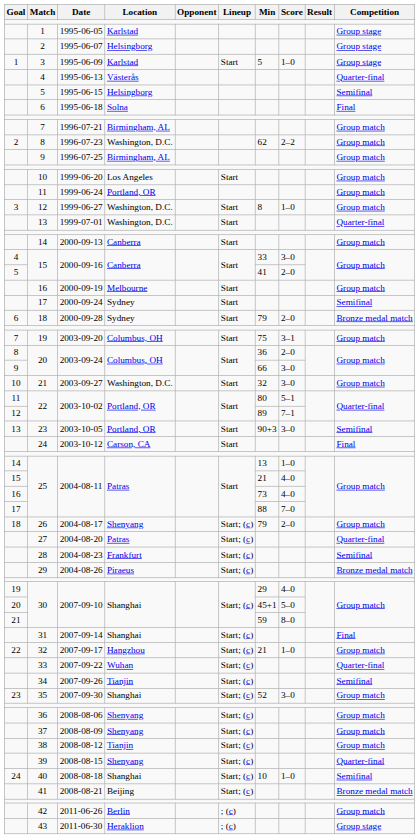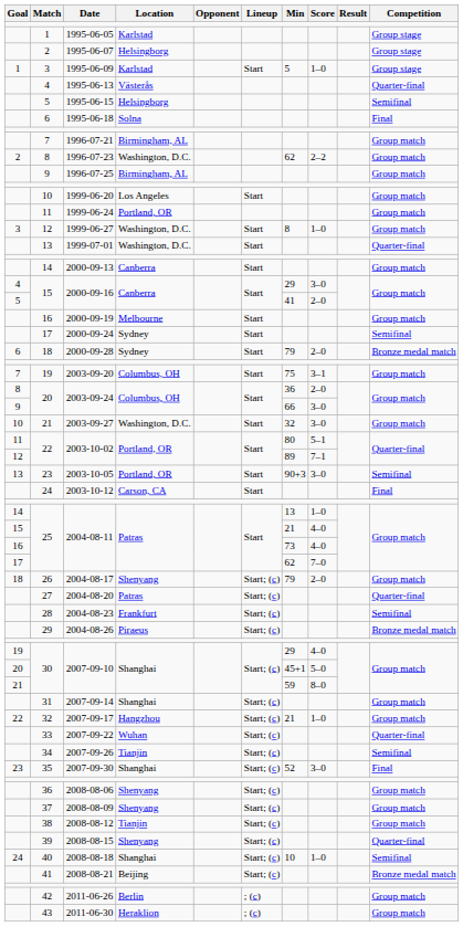 <table class="wikitable collapsible" style="font-size:90%">
 <tr>
 <th>Goal</th>
 <th>Match</th>
 <th>Date</th>
 <th>Location</th>
 <th>Opponent</th>
 <th>Lineup</th>
 <th>Min</th>
 <th>Score</th>
 <th>Result</th>
 <th>Competition</th>
 </tr>
 <tr>
 <td colspan=10 ></td>
 </tr>
 <tr>
 <td></td>
 <td align="center">1</td>
 <td>1995-06-05</td>
 <td><a href='#'>Karlstad</a></td>
 <td></td>
 <td></td>
 <td></td>
 <td></td>
 <td></td>
 <td><a href='#'>Group stage</a></td>
 </tr>
 <tr>
 <td></td>
 <td align="center">2</td>
 <td>1995-06-07</td>
 <td><a href='#'>Helsingborg</a></td>
 <td></td>
 <td></td>
 <td></td>
 <td></td>
 <td></td>
 <td><a href='#'>Group stage</a></td>
 </tr>
 <tr>
 <td align="center">1</td>
 <td align="center">3</td>
 <td>1995-06-09</td>
 <td><a href='#'>Karlstad</a></td>
 <td></td>
 <td>Start</td>
 <td>5</td>
 <td>1–0</td>
 <td></td>
 <td><a href='#'>Group stage</a></td>
 </tr>
 <tr>
 <td></td>
 <td align="center">4</td>
 <td>1995-06-13</td>
 <td><a href='#'>Västerås</a></td>
 <td></td>
 <td></td>
 <td></td>
 <td></td>
 <td></td>
 <td><a href='#'>Quarter-final</a></td>
 </tr>
 <tr>
 <td></td>
 <td align="center">5</td>
 <td>1995-06-15</td>
 <td><a href='#'>Helsingborg</a></td>
 <td></td>
 <td></td>
 <td></td>
 <td></td>
 <td></td>
 <td><a href='#'>Semifinal</a></td>
 </tr>
 <tr>
 <td></td>
 <td align="center">6</td>
 <td>1995-06-18</td>
 <td><a href='#'>Solna</a></td>
 <td></td>
 <td></td>
 <td></td>
 <td></td>
 <td></td>
 <td><a href='#'>Final</a></td>
 </tr>
 <tr>
 <td colspan=10 ></td>
 </tr>
 <tr>
 <td></td>
 <td align="center">7</td>
 <td>1996-07-21</td>
 <td><a href='#'>Birmingham, AL</a></td>
 <td></td>
 <td></td>
 <td></td>
 <td></td>
 <td></td>
 <td><a href='#'>Group match</a></td>
 </tr>
 <tr>
 <td align="center">2</td>
 <td align="center">8</td>
 <td>1996-07-23</td>
 <td>Washington, D.C.</td>
 <td></td>
 <td></td>
 <td>62</td>
 <td>2–2</td>
 <td></td>
 <td><a href='#'>Group match</a></td>
 </tr>
 <tr>
 <td></td>
 <td align="center">9</td>
 <td>1996-07-25</td>
 <td><a href='#'>Birmingham, AL</a></td>
 <td></td>
 <td></td>
 <td></td>
 <td></td>
 <td></td>
 <td><a href='#'>Group match</a></td>
 </tr>
 <tr>
 <td colspan=10 ></td>
 </tr>
 <tr>
 <td></td>
 <td align="center">10</td>
 <td>1999-06-20</td>
 <td>Los Angeles</td>
 <td></td>
 <td>Start</td>
 <td></td>
 <td></td>
 <td></td>
 <td><a href='#'>Group match</a></td>
 </tr>
 <tr>
 <td></td>
 <td align="center">11</td>
 <td>1999-06-24</td>
 <td><a href='#'>Portland, OR</a></td>
 <td></td>
 <td></td>
 <td></td>
 <td></td>
 <td></td>
 <td><a href='#'>Group match</a></td>
 </tr>
 <tr>
 <td align="center">3</td>
 <td align="center">12</td>
 <td>1999-06-27</td>
 <td>Washington, D.C.</td>
 <td></td>
 <td>Start</td>
 <td>8</td>
 <td>1–0</td>
 <td></td>
 <td><a href='#'>Group match</a></td>
 </tr>
 <tr>
 <td></td>
 <td align="center">13</td>
 <td>1999-07-01</td>
 <td>Washington, D.C.</td>
 <td></td>
 <td>Start</td>
 <td></td>
 <td></td>
 <td></td>
 <td><a href='#'>Quarter-final</a></td>
 </tr>
 <tr>
 <td colspan=10 ></td>
 </tr>
 <tr>
 <td></td>
 <td align="center">14</td>
 <td>2000-09-13</td>
 <td><a href='#'>Canberra</a></td>
 <td></td>
 <td>Start</td>
 <td></td>
 <td></td>
 <td></td>
 <td><a href='#'>Group match</a></td>
 </tr>
 <tr>
 <td align="center">4</td>
 <td rowspan=2 align="center">15</td>
 <td rowspan=2>2000-09-16</td>
 <td rowspan=2><a href='#'>Canberra</a></td>
 <td rowspan=2></td>
 <td rowspan=2>Start</td>
-<td>33</td>
+<td>29</td>
 <td>3–0</td>
 <td rowspan=2></td>
 <td rowspan=2 ><a href='#'>Group match</a></td>
 </tr>
 <tr>
 <td align="center">5</td>
 <td>41</td>
 <td>2–0</td>
 </tr>
 <tr>
 <td></td>
 <td align="center">16</td>
 <td>2000-09-19</td>
 <td><a href='#'>Melbourne</a></td>
 <td></td>
 <td>Start</td>
 <td></td>
 <td></td>
 <td></td>
 <td><a href='#'>Group match</a></td>
 </tr>
 <tr>
 <td></td>
 <td align="center">17</td>
 <td>2000-09-24</td>
 <td>Sydney</td>
 <td></td>
 <td>Start</td>
 <td></td>
 <td></td>
 <td></td>
 <td><a href='#'>Semifinal</a></td>
 </tr>
 <tr>
 <td align="center">6</td>
 <td align="center">18</td>
 <td>2000-09-28</td>
 <td>Sydney</td>
 <td></td>
 <td>Start</td>
 <td>79</td>
 <td>2–0</td>
 <td></td>
 <td><a href='#'>Bronze medal match</a></td>
 </tr>
 <tr>
 <td colspan=10 ></td>
 </tr>
 <tr>
 <td align="center">7</td>
 <td align="center">19</td>
 <td>2003-09-20</td>
 <td><a href='#'>Columbus, OH</a></td>
 <td></td>
 <td>Start</td>
 <td>75</td>
 <td>3–1</td>
 <td></td>
 <td><a href='#'>Group match</a></td>
 </tr>
 <tr>
 <td align="center">8</td>
 <td rowspan=2 align="center">20</td>
 <td rowspan=2>2003-09-24</td>
 <td rowspan=2><a href='#'>Columbus, OH</a></td>
 <td rowspan=2></td>
 <td rowspan=2>Start</td>
 <td>36</td>
 <td>2–0</td>
 <td rowspan=2></td>
 <td rowspan=2 ><a href='#'>Group match</a></td>
 </tr>
 <tr>
 <td align="center">9</td>
 <td>66</td>
 <td>3–0</td>
 </tr>
 <tr>
 <td align="center">10</td>
 <td align="center">21</td>
 <td>2003-09-27</td>
 <td>Washington, D.C.</td>
 <td></td>
 <td>Start</td>
 <td>32</td>
 <td>3–0</td>
 <td></td>
 <td><a href='#'>Group match</a></td>
 </tr>
 <tr>
 <td align="center">11</td>
 <td rowspan=2 align="center">22</td>
 <td rowspan=2>2003-10-02</td>
 <td rowspan=2><a href='#'>Portland, OR</a></td>
 <td rowspan=2></td>
 <td rowspan=2>Start</td>
 <td>80</td>
 <td>5–1</td>
 <td rowspan=2></td>
 <td rowspan=2 ><a href='#'>Quarter-final</a></td>
 </tr>
 <tr>
 <td align="center">12</td>
 <td>89</td>
 <td>7–1</td>
 </tr>
 <tr>
 <td align="center">13</td>
 <td align="center">23</td>
 <td>2003-10-05</td>
 <td><a href='#'>Portland, OR</a></td>
 <td></td>
 <td>Start</td>
 <td>90+3</td>
 <td>3–0</td>
 <td></td>
 <td><a href='#'>Semifinal</a></td>
 </tr>
 <tr>
 <td></td>
 <td align="center">24</td>
 <td>2003-10-12</td>
 <td><a href='#'>Carson, CA</a></td>
 <td></td>
 <td>Start</td>
 <td></td>
 <td></td>
 <td></td>
 <td><a href='#'>Final</a></td>
 </tr>
 <tr>
 <td colspan=10 ></td>
 </tr>
 <tr>
 <td align="center">14</td>
 <td rowspan=4 align="center">25</td>
 <td rowspan=4>2004-08-11</td>
 <td rowspan=4><a href='#'>Patras</a></td>
 <td rowspan=4></td>
 <td rowspan=4>Start</td>
 <td>13</td>
 <td>1–0</td>
 <td rowspan=4></td>
 <td rowspan=4 ><a href='#'>Group match</a></td>
 </tr>
 <tr>
 <td align="center">15</td>
 <td>21</td>
 <td>4–0</td>
 </tr>
 <tr>
 <td align="center">16</td>
 <td>73</td>
 <td>4–0</td>
 </tr>
 <tr>
 <td align="center">17</td>
-<td>88</td>
+<td>62</td>
 <td>7–0</td>
 </tr>
 <tr>
 <td align="center">18</td>
 <td align="center">26</td>
 <td>2004-08-17</td>
 <td><a href='#'>Shenyang</a></td>
 <td></td>
 <td>Start; (<span><a href='#'>c</a></span>)</td>
 <td>79</td>
 <td>2–0</td>
 <td></td>
 <td><a href='#'>Group match</a></td>
 </tr>
 <tr>
 <td></td>
 <td align="center">27</td>
 <td>2004-08-20</td>
 <td><a href='#'>Patras</a></td>
 <td></td>
 <td>Start; (<span><a href='#'>c</a></span>)</td>
 <td></td>
 <td></td>
 <td></td>
 <td><a href='#'>Quarter-final</a></td>
 </tr>
 <tr>
 <td></td>
 <td align="center">28</td>
 <td>2004-08-23</td>
 <td><a href='#'>Frankfurt</a></td>
 <td></td>
 <td>Start; (<span><a href='#'>c</a></span>)</td>
 <td></td>
 <td></td>
 <td></td>
 <td><a href='#'>Semifinal</a></td>
 </tr>
 <tr>
 <td></td>
 <td align="center">29</td>
 <td>2004-08-26</td>
 <td><a href='#'>Piraeus</a></td>
 <td></td>
 <td>Start; (<span><a href='#'>c</a></span>)</td>
 <td></td>
 <td></td>
 <td></td>
 <td><a href='#'>Bronze medal match</a></td>
 </tr>
 <tr>
 <td colspan=10 ></td>
 </tr>
 <tr>
 <td align="center">19</td>
 <td rowspan=3 align="center">30</td>
 <td rowspan=3>2007-09-10</td>
 <td rowspan=3>Shanghai</td>
 <td rowspan=3></td>
 <td rowspan=3>Start; (<span><a href='#'>c</a></span>)</td>
 <td>29</td>
 <td>4–0</td>
 <td rowspan=3></td>
 <td rowspan=3 ><a href='#'>Group match</a></td>
 </tr>
 <tr>
 <td align="center">20</td>
 <td>45+1</td>
 <td>5–0</td>
 </tr>
 <tr>
 <td align="center">21</td>
 <td>59</td>
 <td>8–0</td>
 </tr>
 <tr>
 <td></td>
 <td align="center">31</td>
 <td>2007-09-14</td>
 <td>Shanghai</td>
 <td></td>
 <td>Start; (<span><a href='#'>c</a></span>)</td>
 <td></td>
 <td></td>
 <td></td>
-<td><a href='#'>Final</a></td>
+<td><a href='#'>Group match</a></td>
 </tr>
 <tr>
 <td align="center">22</td>
 <td align="center">32</td>
 <td>2007-09-17</td>
 <td><a href='#'>Hangzhou</a></td>
 <td></td>
 <td>Start; (<span><a href='#'>c</a></span>)</td>
 <td>21</td>
 <td>1–0</td>
 <td></td>
 <td><a href='#'>Group match</a></td>
 </tr>
 <tr>
 <td></td>
 <td align="center">33</td>
 <td>2007-09-22</td>
 <td><a href='#'>Wuhan</a></td>
 <td></td>
 <td>Start; (<span><a href='#'>c</a></span>)</td>
 <td></td>
 <td></td>
 <td></td>
 <td><a href='#'>Quarter-final</a></td>
 </tr>
 <tr>
 <td></td>
 <td align="center">34</td>
 <td>2007-09-26</td>
 <td><a href='#'>Tianjin</a></td>
 <td></td>
 <td>Start; (<span><a href='#'>c</a></span>)</td>
 <td></td>
 <td></td>
 <td></td>
 <td><a href='#'>Semifinal</a></td>
 </tr>
 <tr>
 <td align="center">23</td>
 <td align="center">35</td>
 <td>2007-09-30</td>
 <td>Shanghai</td>
 <td></td>
 <td>Start; (<span><a href='#'>c</a></span>)</td>
 <td>52</td>
 <td>3–0</td>
 <td></td>
-<td><a href='#'>Group match</a></td>
+<td><a href='#'>Final</a></td>
 </tr>
 <tr>
 <td colspan=10 ></td>
 </tr>
 <tr>
 <td></td>
 <td align="center">36</td>
 <td>2008-08-06</td>
 <td><a href='#'>Shenyang</a></td>
 <td></td>
 <td>Start; (<span><a href='#'>c</a></span>)</td>
 <td></td>
 <td></td>
 <td></td>
 <td><a href='#'>Group match</a></td>
 </tr>
 <tr>
 <td></td>
 <td align="center">37</td>
 <td>2008-08-09</td>
 <td><a href='#'>Shenyang</a></td>
 <td></td>
 <td>Start; (<span><a href='#'>c</a></span>)</td>
 <td></td>
 <td></td>
 <td></td>
 <td><a href='#'>Group match</a></td>
 </tr>
 <tr>
 <td></td>
 <td align="center">38</td>
 <td>2008-08-12</td>
 <td><a href='#'>Tianjin</a></td>
 <td></td>
 <td>Start; (<span><a href='#'>c</a></span>)</td>
 <td></td>
 <td></td>
 <td></td>
 <td><a href='#'>Group match</a></td>
 </tr>
 <tr>
 <td></td>
 <td align="center">39</td>
 <td>2008-08-15</td>
 <td><a href='#'>Shenyang</a></td>
 <td></td>
 <td>Start; (<span><a href='#'>c</a></span>)</td>
 <td></td>
 <td></td>
 <td></td>
 <td><a href='#'>Quarter-final</a></td>
 </tr>
 <tr>
 <td align="center">24</td>
 <td align="center">40</td>
 <td>2008-08-18</td>
 <td>Shanghai</td>
 <td></td>
 <td>Start; (<span><a href='#'>c</a></span>)</td>
 <td>10</td>
 <td>1–0</td>
 <td></td>
 <td><a href='#'>Semifinal</a></td>
 </tr>
 <tr>
 <td></td>
 <td align="center">41</td>
 <td>2008-08-21</td>
 <td>Beijing</td>
 <td></td>
 <td>Start; (<span><a href='#'>c</a></span>)</td>
 <td></td>
 <td></td>
 <td></td>
 <td><a href='#'>Bronze medal match</a></td>
 </tr>
 <tr>
 <td colspan=10 ></td>
 </tr>
 <tr>
 <td></td>
 <td align="center">42</td>
 <td>2011-06-26</td>
 <td><a href='#'>Berlin</a></td>
 <td></td>
 <td>; (<span><a href='#'>c</a></span>)</td>
 <td></td>
 <td></td>
 <td></td>
 <td><a href='#'>Group match</a></td>
 </tr>
 <tr>
 <td></td>
 <td align="center">43</td>
 <td>2011-06-30</td>
 <td><a href='#'>Heraklion</a></td>
 <td></td>
 <td>; (<span><a href='#'>c</a></span>)</td>
 <td></td>
 <td></td>
 <td></td>
-<td><a href='#'>Group stage</a></td>
+<td><a href='#'>Group match</a></td>
 </tr>
 </table>
